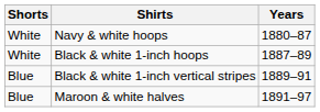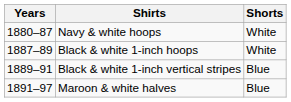 <table class="wikitable sortable">
 <tr>
+<th>Years</th>
+<th>Shirts</th>
 <th>Shorts</th>
-<th>Shirts</th>
-<th>Years</th>
 </tr>
 <tr>
+<td>1880–87</td>
+<td>Navy & white hoops</td>
 <td>White</td>
-<td>Navy & white hoops</td>
-<td>1880–87</td>
 </tr>
 <tr>
+<td>1887–89</td>
+<td>Black & white 1-inch hoops</td>
 <td>White</td>
-<td>Black & white 1-inch hoops</td>
-<td>1887–89</td>
 </tr>
 <tr>
+<td>1889–91</td>
+<td>Black & white 1-inch vertical stripes</td>
 <td>Blue</td>
-<td>Black & white 1-inch vertical stripes</td>
-<td>1889–91</td>
 </tr>
 <tr>
+<td>1891–97</td>
+<td>Maroon & white halves</td>
 <td>Blue</td>
-<td>Maroon & white halves</td>
-<td>1891–97</td>
 </tr>
 </table>
